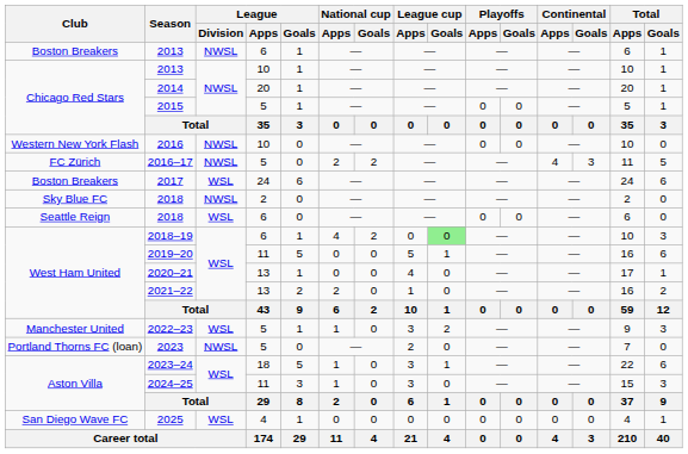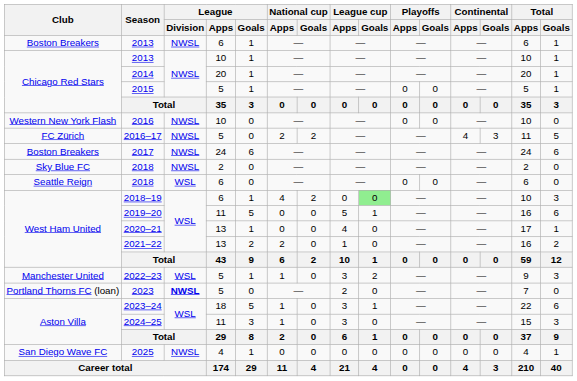 <table class="wikitable" style="text-align:center">
 <tr>
 <th rowspan="2">Club</th>
 <th rowspan="2">Season</th>
 <th colspan="3">League</th>
 <th colspan="2">National cup</th>
 <th colspan="2">League cup</th>
 <th colspan="2">Playoffs</th>
 <th colspan="2">Continental</th>
 <th colspan="2">Total</th>
 </tr>
 <tr>
 <th>Division</th>
 <th>Apps</th>
 <th>Goals</th>
 <th>Apps</th>
 <th>Goals</th>
 <th>Apps</th>
 <th>Goals</th>
 <th>Apps</th>
 <th>Goals</th>
 <th>Apps</th>
 <th>Goals</th>
 <th>Apps</th>
 <th>Goals</th>
 </tr>
 <tr>
 <td><a href='#'>Boston Breakers</a></td>
 <td><a href='#'>2013</a></td>
 <td><a href='#'>NWSL</a></td>
 <td>6</td>
 <td>1</td>
 <td colspan="2">—</td>
 <td colspan="2">—</td>
 <td colspan="2">—</td>
 <td colspan="2">—</td>
 <td>6</td>
 <td>1</td>
 </tr>
 <tr>
 <td rowspan="4"><a href='#'>Chicago Red Stars</a></td>
 <td><a href='#'>2013</a></td>
 <td rowspan="3"><a href='#'>NWSL</a></td>
 <td>10</td>
 <td>1</td>
 <td colspan="2">—</td>
 <td colspan="2">—</td>
 <td colspan="2">—</td>
 <td colspan="2">—</td>
 <td>10</td>
 <td>1</td>
 </tr>
 <tr>
 <td><a href='#'>2014</a></td>
 <td>20</td>
 <td>1</td>
 <td colspan="2">—</td>
 <td colspan="2">—</td>
 <td colspan="2">—</td>
 <td colspan="2">—</td>
 <td>20</td>
 <td>1</td>
 </tr>
 <tr>
 <td><a href='#'>2015</a></td>
 <td>5</td>
 <td>1</td>
 <td colspan="2">—</td>
 <td colspan="2">—</td>
 <td>0</td>
 <td>0</td>
 <td colspan="2">—</td>
 <td>5</td>
 <td>1</td>
 </tr>
 <tr>
 <th colspan="2">Total</th>
 <th>35</th>
 <th>3</th>
 <th>0</th>
 <th>0</th>
 <th>0</th>
 <th>0</th>
 <th>0</th>
 <th>0</th>
 <th>0</th>
 <th>0</th>
 <th>35</th>
 <th>3</th>
 </tr>
 <tr>
 <td><a href='#'>Western New York Flash</a></td>
 <td><a href='#'>2016</a></td>
 <td><a href='#'>NWSL</a></td>
 <td>10</td>
 <td>0</td>
 <td colspan="2">—</td>
 <td colspan="2">—</td>
 <td>0</td>
 <td>0</td>
 <td colspan="2">—</td>
 <td>10</td>
 <td>0</td>
 </tr>
 <tr>
 <td><a href='#'>FC Zürich</a></td>
 <td><a href='#'>2016–17</a></td>
 <td><a href='#'>NWSL</a></td>
 <td>5</td>
 <td>0</td>
 <td>2</td>
 <td>2</td>
 <td colspan="2">—</td>
 <td colspan="2">—</td>
 <td>4</td>
 <td>3</td>
 <td>11</td>
 <td>5</td>
 </tr>
 <tr>
 <td><a href='#'>Boston Breakers</a></td>
 <td><a href='#'>2017</a></td>
-<td><a href='#'>WSL</a></td>
+<td><a href='#'>NWSL</a></td>
 <td>24</td>
 <td>6</td>
 <td colspan="2">—</td>
 <td colspan="2">—</td>
 <td colspan="2">—</td>
 <td colspan="2">—</td>
 <td>24</td>
 <td>6</td>
 </tr>
 <tr>
 <td><a href='#'>Sky Blue FC</a></td>
 <td><a href='#'>2018</a></td>
 <td><a href='#'>NWSL</a></td>
 <td>2</td>
 <td>0</td>
 <td colspan="2">—</td>
 <td colspan="2">—</td>
 <td colspan="2">—</td>
 <td colspan="2">—</td>
 <td>2</td>
 <td>0</td>
 </tr>
 <tr>
 <td><a href='#'>Seattle Reign</a></td>
 <td><a href='#'>2018</a></td>
 <td><a href='#'>WSL</a></td>
 <td>6</td>
 <td>0</td>
 <td colspan="2">—</td>
 <td colspan="2">—</td>
 <td>0</td>
 <td>0</td>
 <td colspan="2">—</td>
 <td>6</td>
 <td>0</td>
 </tr>
 <tr>
 <td rowspan="5"><a href='#'>West Ham United</a></td>
 <td><a href='#'>2018–19</a></td>
 <td rowspan="4"><a href='#'>WSL</a></td>
 <td>6</td>
 <td>1</td>
 <td>4</td>
 <td>2</td>
 <td>0</td>
 <td style="background: lightgreen;">0</td>
 <td colspan="2">—</td>
 <td colspan="2">—</td>
 <td>10</td>
 <td>3</td>
 </tr>
 <tr>
 <td><a href='#'>2019–20</a></td>
 <td>11</td>
 <td>5</td>
 <td>0</td>
 <td>0</td>
 <td>5</td>
 <td>1</td>
 <td colspan="2">—</td>
 <td colspan="2">—</td>
 <td>16</td>
 <td>6</td>
 </tr>
 <tr>
 <td><a href='#'>2020–21</a></td>
 <td>13</td>
 <td>1</td>
 <td>0</td>
 <td>0</td>
 <td>4</td>
 <td>0</td>
 <td colspan="2">—</td>
 <td colspan="2">—</td>
 <td>17</td>
 <td>1</td>
 </tr>
 <tr>
 <td><a href='#'>2021–22</a></td>
 <td>13</td>
 <td>2</td>
 <td>2</td>
 <td>0</td>
 <td>1</td>
 <td>0</td>
 <td colspan="2">—</td>
 <td colspan="2">—</td>
 <td>16</td>
 <td>2</td>
 </tr>
 <tr>
 <th colspan="2">Total</th>
 <th>43</th>
 <th>9</th>
 <th>6</th>
 <th>2</th>
 <th>10</th>
 <th>1</th>
 <th>0</th>
 <th>0</th>
 <th>0</th>
 <th>0</th>
 <th>59</th>
 <th>12</th>
 </tr>
 <tr>
 <td><a href='#'>Manchester United</a></td>
 <td><a href='#'>2022–23</a></td>
 <td><a href='#'>WSL</a></td>
 <td>5</td>
 <td>1</td>
 <td>1</td>
 <td>0</td>
 <td>3</td>
 <td>2</td>
 <td colspan="2">—</td>
 <td colspan="2">—</td>
 <td>9</td>
 <td>3</td>
 </tr>
 <tr>
 <td><a href='#'>Portland Thorns FC</a> (loan)</td>
 <td><a href='#'>2023</a></td>
-<td><a href='#'>NWSL</a></td>
+<td><strong><a href='#'>NWSL</a></strong></td>
 <td>5</td>
 <td>0</td>
 <td colspan="2">—</td>
 <td>2</td>
 <td>0</td>
 <td colspan="2">—</td>
 <td colspan="2">—</td>
 <td>7</td>
 <td>0</td>
 </tr>
 <tr>
 <td rowspan="3"><a href='#'>Aston Villa</a></td>
 <td><a href='#'>2023–24</a></td>
 <td rowspan="2"><a href='#'>WSL</a></td>
 <td>18</td>
 <td>5</td>
 <td>1</td>
 <td>0</td>
 <td>3</td>
 <td>1</td>
 <td colspan="2">—</td>
 <td colspan="2">—</td>
 <td>22</td>
 <td>6</td>
 </tr>
 <tr>
 <td><a href='#'>2024–25</a></td>
 <td>11</td>
 <td>3</td>
 <td>1</td>
 <td>0</td>
 <td>3</td>
 <td>0</td>
 <td colspan="2">—</td>
 <td colspan="2">—</td>
 <td>15</td>
 <td>3</td>
 </tr>
 <tr>
 <th colspan="2">Total</th>
 <th>29</th>
 <th>8</th>
 <th>2</th>
 <th>0</th>
 <th>6</th>
 <th>1</th>
 <th>0</th>
 <th>0</th>
 <th>0</th>
 <th>0</th>
 <th>37</th>
 <th>9</th>
 </tr>
 <tr>
 <td><a href='#'>San Diego Wave FC</a></td>
 <td><a href='#'>2025</a></td>
-<td><a href='#'>WSL</a></td>
+<td><a href='#'>NWSL</a></td>
 <td>4</td>
 <td>1</td>
 <td>0</td>
 <td>0</td>
 <td>0</td>
 <td>0</td>
 <td>0</td>
 <td>0</td>
 <td>0</td>
 <td>0</td>
 <td>4</td>
 <td>1</td>
 </tr>
 <tr>
 <th colspan="3">Career total</th>
 <th>174</th>
 <th>29</th>
 <th>11</th>
 <th>4</th>
 <th>21</th>
 <th>4</th>
 <th>0</th>
 <th>0</th>
 <th>4</th>
 <th>3</th>
 <th>210</th>
 <th>40</th>
 </tr>
 </table>
